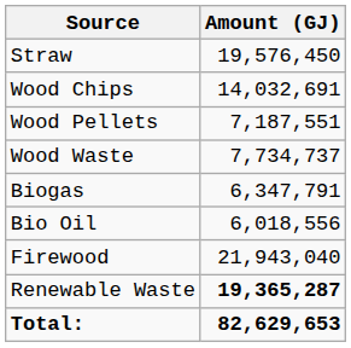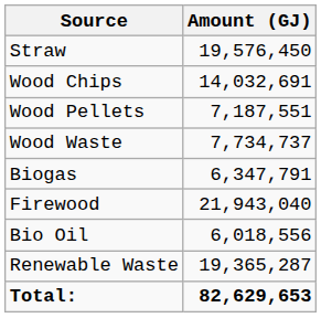 <table style="text-align: right" class="wikitable">
 <tr>
 <th>Source</th>
 <th>Amount (GJ)</th>
 </tr>
 <tr>
 <td align="left">Straw</td>
 <td>19,576,450</td>
 </tr>
 <tr>
 <td align="left">Wood Chips</td>
 <td>14,032,691</td>
 </tr>
 <tr>
 <td align="left">Wood Pellets</td>
 <td>7,187,551</td>
 </tr>
 <tr>
 <td align="left">Wood Waste</td>
 <td>7,734,737</td>
 </tr>
 <tr>
 <td align="left">Biogas</td>
 <td>6,347,791</td>
 </tr>
 <tr>
+<td align="left">Firewood</td>
+<td>21,943,040</td>
+</tr>
+<tr>
 <td align="left">Bio Oil</td>
 <td>6,018,556</td>
 </tr>
 <tr>
-<td align="left">Firewood</td>
-<td>21,943,040</td>
-</tr>
-<tr>
 <td align="left">Renewable Waste</td>
-<td><strong>19,365,287</strong></td>
+<td>19,365,287</td>
 </tr>
 <tr>
 <td align="left"><strong>Total:</strong></td>
 <td><strong>82,629,653</strong></td>
 </tr>
 </table>
